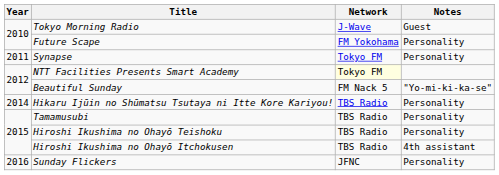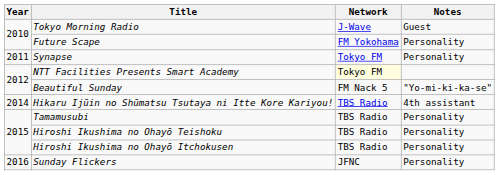 <table class="wikitable">
 <tr>
 <th>Year</th>
 <th>Title</th>
 <th>Network</th>
 <th>Notes</th>
 </tr>
 <tr>
 <td rowspan="2">2010</td>
 <td><em>Tokyo Morning Radio</em></td>
 <td><a href='#'>J-Wave</a></td>
 <td>Guest</td>
 </tr>
 <tr>
 <td><em>Future Scape</em></td>
 <td><a href='#'>FM Yokohama</a></td>
 <td>Personality</td>
 </tr>
 <tr>
 <td>2011</td>
 <td><em>Synapse</em></td>
 <td><a href='#'>Tokyo FM</a></td>
 <td>Personality</td>
 </tr>
 <tr>
 <td rowspan="2">2012</td>
 <td><em>NTT Facilities Presents Smart Academy</em></td>
 <td style="background: lightyellow;">Tokyo FM</td>
 <td></td>
 </tr>
 <tr>
 <td><em>Beautiful Sunday</em></td>
 <td>FM Nack 5</td>
 <td>"Yo-mi-ki-ka-se"</td>
 </tr>
 <tr>
 <td>2014</td>
 <td><em>Hikaru Ijūin no Shūmatsu Tsutaya ni Itte Kore Kariyou!</em></td>
 <td><a href='#'>TBS Radio</a></td>
-<td>Personality</td>
+<td>4th assistant</td>
 </tr>
 <tr>
 <td rowspan="3">2015</td>
 <td><em>Tamamusubi</em></td>
 <td>TBS Radio</td>
 <td>Personality</td>
 </tr>
 <tr>
 <td><em>Hiroshi Ikushima no Ohayō Teishoku</em></td>
 <td>TBS Radio</td>
 <td>Personality</td>
 </tr>
 <tr>
 <td><em>Hiroshi Ikushima no Ohayō Itchokusen</em></td>
 <td>TBS Radio</td>
-<td>4th assistant</td>
+<td>Personality</td>
 </tr>
 <tr>
 <td>2016</td>
 <td><em>Sunday Flickers</em></td>
 <td>JFNC</td>
 <td>Personality</td>
 </tr>
 </table>
